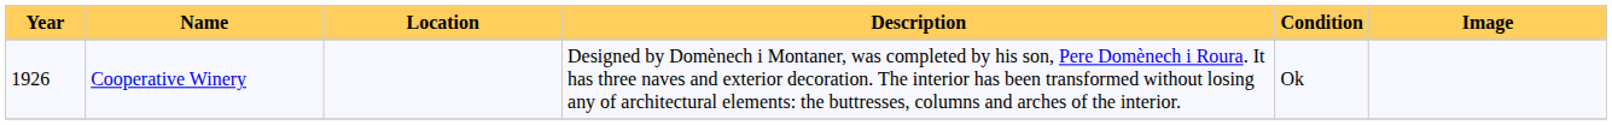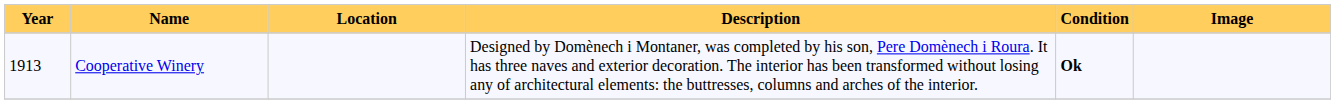 <table bgcolor="#f7f8ff" cellpadding="4" cellspacing="0" border="1" style="font-size: 95%; border: #cccccc solid 1px; border-collapse: collapse;">
 <tr>
 <th width="5%" style="background:#ffce5d;">Year</th>
 <th width="15%" style="background:#ffce5d;">Name</th>
 <th width="15%" style="background:#ffce5d;">Location</th>
 <th width="45%" style="background:#ffce5d;">Description</th>
 <th width="5%" style="background:#ffce5d;">Condition</th>
 <th width="15%" style="background:#ffce5d;">Image</th>
 </tr>
 <tr ---->
 </tr>
 <tr>
-<td>1926</td>
+<td>1913</td>
 <td><a href='#'>Cooperative Winery</a></td>
 <td></td>
 <td>Designed by Domènech i Montaner, was completed by his son, <a href='#'>Pere Domènech i Roura</a>. It has three naves and exterior decoration. The interior has been transformed without losing any of architectural elements: the buttresses, columns and arches of the interior.</td>
-<td>Ok</td>
+<td><strong>Ok</strong></td>
 <td></td>
 </tr>
 <tr>
 </tr>
 </table>
